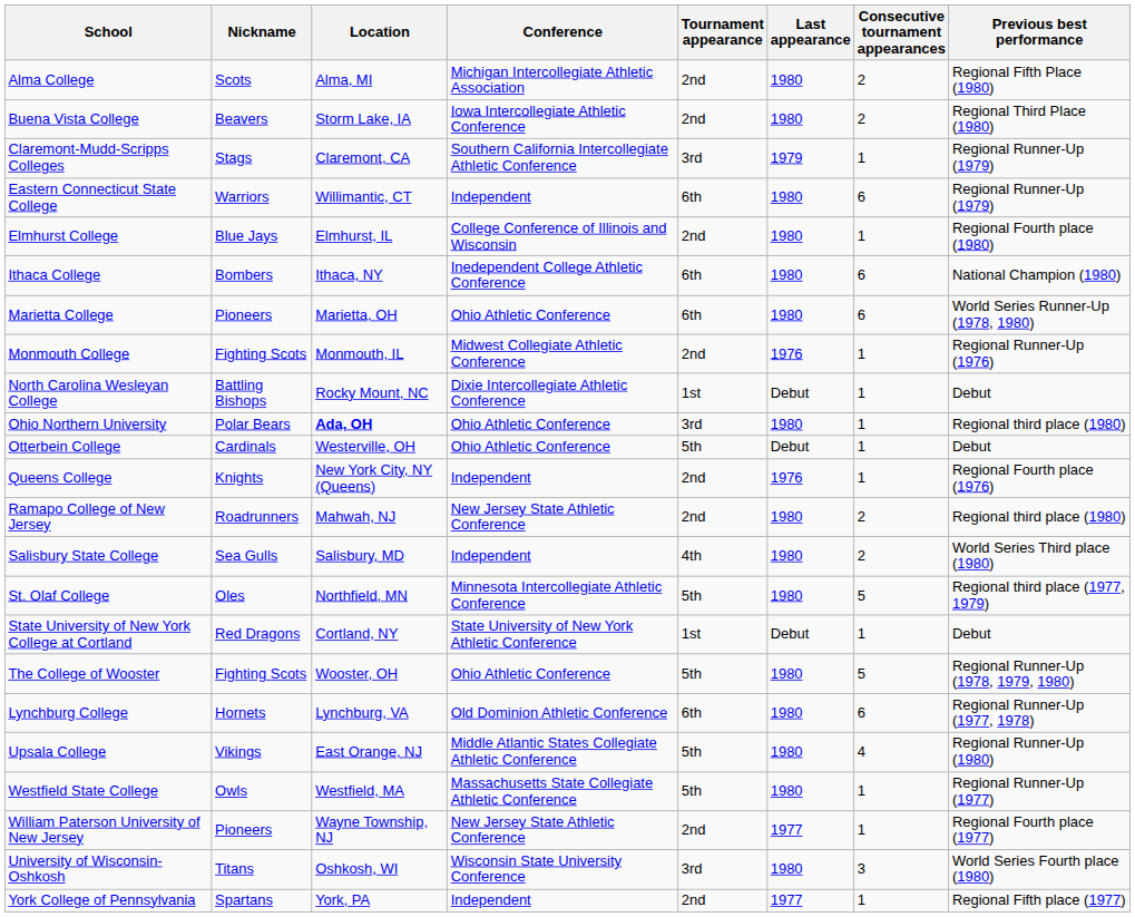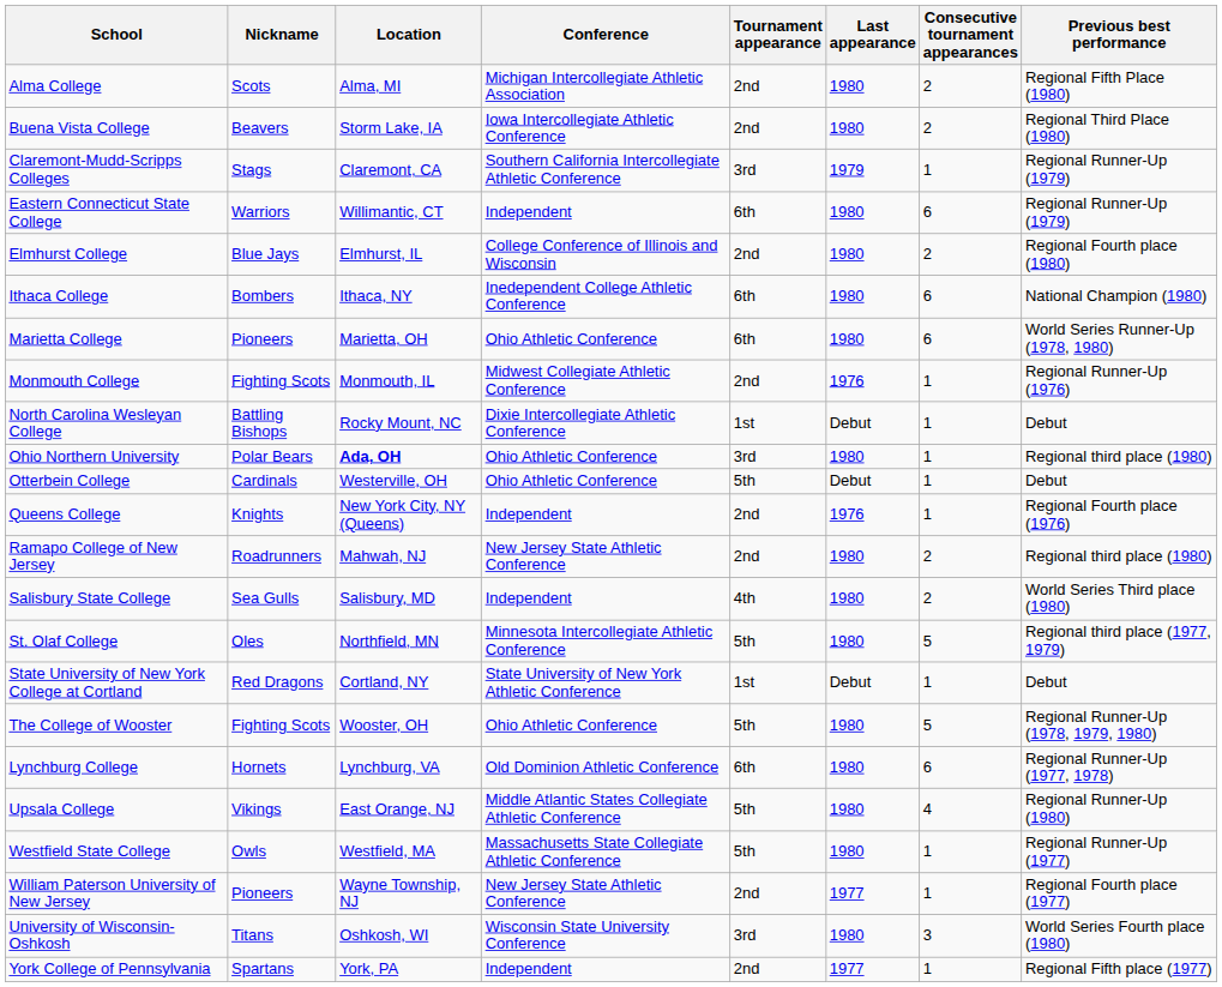 <table class="wikitable sortable">
 <tr>
 <th>School</th>
 <th>Nickname</th>
 <th>Location</th>
 <th>Conference</th>
 <th data-sort-type="number">Tournament<br>appearance</th>
 <th data-sort-type="number">Last<br>appearance</th>
 <th>Consecutive<br>tournament<br>appearances</th>
 <th>Previous best<br>performance</th>
 </tr>
 <tr>
 <td><a href='#'>Alma College</a></td>
 <td><a href='#'>Scots</a></td>
 <td><a href='#'>Alma, MI</a></td>
 <td><a href='#'>Michigan Intercollegiate Athletic Association</a></td>
 <td>2nd</td>
 <td><a href='#'>1980</a></td>
 <td>2</td>
 <td>Regional Fifth Place (<a href='#'>1980</a>)</td>
 </tr>
 <tr>
 <td><a href='#'>Buena Vista College</a></td>
 <td><a href='#'>Beavers</a></td>
 <td><a href='#'>Storm Lake, IA</a></td>
 <td><a href='#'>Iowa Intercollegiate Athletic Conference</a></td>
 <td>2nd</td>
 <td><a href='#'>1980</a></td>
 <td>2</td>
 <td>Regional Third Place (<a href='#'>1980</a>)</td>
 </tr>
 <tr>
 <td><a href='#'>Claremont-Mudd-Scripps Colleges</a></td>
 <td><a href='#'>Stags</a></td>
 <td><a href='#'>Claremont, CA</a></td>
 <td><a href='#'>Southern California Intercollegiate Athletic Conference</a></td>
 <td>3rd</td>
 <td><a href='#'>1979</a></td>
 <td>1</td>
 <td>Regional Runner-Up (<a href='#'>1979</a>)</td>
 </tr>
 <tr>
 <td><a href='#'>Eastern Connecticut State College</a></td>
 <td><a href='#'>Warriors</a></td>
 <td><a href='#'>Willimantic, CT</a></td>
 <td><a href='#'>Independent</a></td>
 <td>6th</td>
 <td><a href='#'>1980</a></td>
 <td>6</td>
 <td>Regional Runner-Up (<a href='#'>1979</a>)</td>
 </tr>
 <tr>
 <td><a href='#'>Elmhurst College</a></td>
 <td><a href='#'>Blue Jays</a></td>
 <td><a href='#'>Elmhurst, IL</a></td>
 <td><a href='#'>College Conference of Illinois and Wisconsin</a></td>
 <td>2nd</td>
 <td><a href='#'>1980</a></td>
-<td>1</td>
+<td>2</td>
 <td>Regional Fourth place (<a href='#'>1980</a>)</td>
 </tr>
 <tr>
 <td><a href='#'>Ithaca College</a></td>
 <td><a href='#'>Bombers</a></td>
 <td><a href='#'>Ithaca, NY</a></td>
 <td><a href='#'>Inedependent College Athletic Conference</a></td>
 <td>6th</td>
 <td><a href='#'>1980</a></td>
 <td>6</td>
 <td>National Champion (<a href='#'>1980</a>)</td>
 </tr>
 <tr>
 <td><a href='#'>Marietta College</a></td>
 <td><a href='#'>Pioneers</a></td>
 <td><a href='#'>Marietta, OH</a></td>
 <td><a href='#'>Ohio Athletic Conference</a></td>
 <td>6th</td>
 <td><a href='#'>1980</a></td>
 <td>6</td>
 <td>World Series Runner-Up (<a href='#'>1978</a>, <a href='#'>1980</a>)</td>
 </tr>
 <tr>
 <td><a href='#'>Monmouth College</a></td>
 <td><a href='#'>Fighting Scots</a></td>
 <td><a href='#'>Monmouth, IL</a></td>
 <td><a href='#'>Midwest Collegiate Athletic Conference</a></td>
 <td>2nd</td>
 <td><a href='#'>1976</a></td>
 <td>1</td>
 <td>Regional Runner-Up (<a href='#'>1976</a>)</td>
 </tr>
 <tr>
 <td><a href='#'>North Carolina Wesleyan College</a></td>
 <td><a href='#'>Battling Bishops</a></td>
 <td><a href='#'>Rocky Mount, NC</a></td>
 <td><a href='#'>Dixie Intercollegiate Athletic Conference</a></td>
 <td>1st</td>
 <td>Debut</td>
 <td>1</td>
 <td>Debut</td>
 </tr>
 <tr>
 <td><a href='#'>Ohio Northern University</a></td>
 <td><a href='#'>Polar Bears</a></td>
 <td><strong><a href='#'>Ada, OH</a></strong></td>
 <td><a href='#'>Ohio Athletic Conference</a></td>
 <td>3rd</td>
 <td><a href='#'>1980</a></td>
 <td>1</td>
 <td>Regional third place (<a href='#'>1980</a>)</td>
 </tr>
 <tr>
 <td><a href='#'>Otterbein College</a></td>
 <td><a href='#'>Cardinals</a></td>
 <td><a href='#'>Westerville, OH</a></td>
 <td><a href='#'>Ohio Athletic Conference</a></td>
 <td>5th</td>
 <td>Debut</td>
 <td>1</td>
 <td>Debut</td>
 </tr>
 <tr>
 <td><a href='#'>Queens College</a></td>
 <td><a href='#'>Knights</a></td>
 <td><a href='#'>New York City, NY (Queens)</a></td>
 <td><a href='#'>Independent</a></td>
 <td>2nd</td>
 <td><a href='#'>1976</a></td>
 <td>1</td>
 <td>Regional Fourth place (<a href='#'>1976</a>)</td>
 </tr>
 <tr>
 <td><a href='#'>Ramapo College of New Jersey</a></td>
 <td><a href='#'>Roadrunners</a></td>
 <td><a href='#'>Mahwah, NJ</a></td>
 <td><a href='#'>New Jersey State Athletic Conference</a></td>
 <td>2nd</td>
 <td><a href='#'>1980</a></td>
 <td>2</td>
 <td>Regional third place (<a href='#'>1980</a>)</td>
 </tr>
 <tr>
 <td><a href='#'>Salisbury State College</a></td>
 <td><a href='#'>Sea Gulls</a></td>
 <td><a href='#'>Salisbury, MD</a></td>
 <td><a href='#'>Independent</a></td>
 <td>4th</td>
 <td><a href='#'>1980</a></td>
 <td>2</td>
 <td>World Series Third place (<a href='#'>1980</a>)</td>
 </tr>
 <tr>
 <td><a href='#'>St. Olaf College</a></td>
 <td><a href='#'>Oles</a></td>
 <td><a href='#'>Northfield, MN</a></td>
 <td><a href='#'>Minnesota Intercollegiate Athletic Conference</a></td>
 <td>5th</td>
 <td><a href='#'>1980</a></td>
 <td>5</td>
 <td>Regional third place (<a href='#'>1977</a>, <a href='#'>1979</a>)</td>
 </tr>
 <tr>
 <td><a href='#'>State University of New York College at Cortland</a></td>
 <td><a href='#'>Red Dragons</a></td>
 <td><a href='#'>Cortland, NY</a></td>
 <td><a href='#'>State University of New York Athletic Conference</a></td>
 <td>1st</td>
 <td>Debut</td>
 <td>1</td>
 <td>Debut</td>
 </tr>
 <tr>
 <td><a href='#'>The College of Wooster</a></td>
 <td><a href='#'>Fighting Scots</a></td>
 <td><a href='#'>Wooster, OH</a></td>
 <td><a href='#'>Ohio Athletic Conference</a></td>
 <td>5th</td>
 <td><a href='#'>1980</a></td>
 <td>5</td>
 <td>Regional Runner-Up (<a href='#'>1978</a>, <a href='#'>1979</a>, <a href='#'>1980</a>)</td>
 </tr>
 <tr>
 <td><a href='#'>Lynchburg College</a></td>
 <td><a href='#'>Hornets</a></td>
 <td><a href='#'>Lynchburg, VA</a></td>
 <td><a href='#'>Old Dominion Athletic Conference</a></td>
 <td>6th</td>
 <td><a href='#'>1980</a></td>
 <td>6</td>
 <td>Regional Runner-Up (<a href='#'>1977</a>, <a href='#'>1978</a>)</td>
 </tr>
 <tr>
 <td><a href='#'>Upsala College</a></td>
 <td><a href='#'>Vikings</a></td>
 <td><a href='#'>East Orange, NJ</a></td>
 <td><a href='#'>Middle Atlantic States Collegiate Athletic Conference</a></td>
 <td>5th</td>
 <td><a href='#'>1980</a></td>
 <td>4</td>
 <td>Regional Runner-Up (<a href='#'>1980</a>)</td>
 </tr>
 <tr>
 <td><a href='#'>Westfield State College</a></td>
 <td><a href='#'>Owls</a></td>
 <td><a href='#'>Westfield, MA</a></td>
 <td><a href='#'>Massachusetts State Collegiate Athletic Conference</a></td>
 <td>5th</td>
 <td><a href='#'>1980</a></td>
 <td>1</td>
 <td>Regional Runner-Up (<a href='#'>1977</a>)</td>
 </tr>
 <tr>
 <td><a href='#'>William Paterson University of New Jersey</a></td>
 <td><a href='#'>Pioneers</a></td>
 <td><a href='#'>Wayne Township, NJ</a></td>
 <td><a href='#'>New Jersey State Athletic Conference</a></td>
 <td>2nd</td>
 <td><a href='#'>1977</a></td>
 <td>1</td>
 <td>Regional Fourth place (<a href='#'>1977</a>)</td>
 </tr>
 <tr>
 <td><a href='#'>University of Wisconsin-Oshkosh</a></td>
 <td><a href='#'>Titans</a></td>
 <td><a href='#'>Oshkosh, WI</a></td>
 <td><a href='#'>Wisconsin State University Conference</a></td>
 <td>3rd</td>
 <td><a href='#'>1980</a></td>
 <td>3</td>
 <td>World Series Fourth place (<a href='#'>1980</a>)</td>
 </tr>
 <tr>
 <td><a href='#'>York College of Pennsylvania</a></td>
 <td><a href='#'>Spartans</a></td>
 <td><a href='#'>York, PA</a></td>
 <td><a href='#'>Independent</a></td>
 <td>2nd</td>
 <td><a href='#'>1977</a></td>
 <td>1</td>
 <td>Regional Fifth place (<a href='#'>1977</a>)</td>
 </tr>
 </table>
